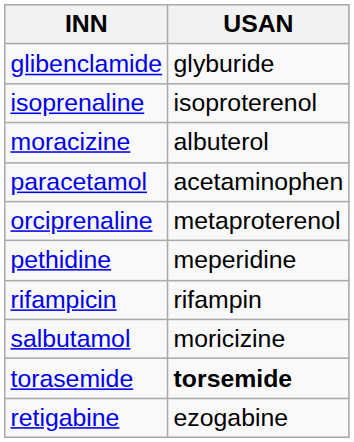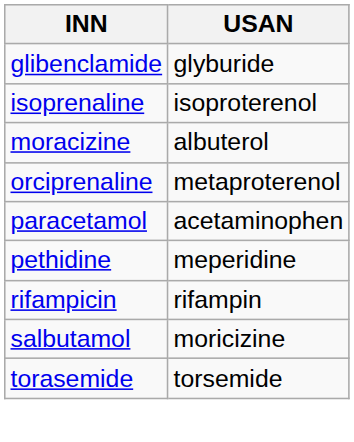 <table class="wikitable">
 <tr>
 <th>INN</th>
 <th>USAN</th>
 </tr>
 <tr>
 <td><a href='#'>glibenclamide</a></td>
 <td>glyburide</td>
 </tr>
 <tr>
 <td><a href='#'>isoprenaline</a></td>
 <td>isoproterenol</td>
 </tr>
 <tr>
 <td><a href='#'>moracizine</a></td>
 <td>albuterol</td>
 </tr>
 <tr>
+<td><a href='#'>orciprenaline</a></td>
+<td>metaproterenol</td>
+</tr>
+<tr>
 <td><a href='#'>paracetamol</a></td>
 <td>acetaminophen</td>
-</tr>
-<tr>
-<td><a href='#'>orciprenaline</a></td>
-<td>metaproterenol</td>
 </tr>
 <tr>
 <td><a href='#'>pethidine</a></td>
 <td>meperidine</td>
 </tr>
 <tr>
 <td><a href='#'>rifampicin</a></td>
 <td>rifampin</td>
 </tr>
 <tr>
 <td><a href='#'>salbutamol</a></td>
 <td>moricizine</td>
 </tr>
 <tr>
 <td><a href='#'>torasemide</a></td>
-<td><strong>torsemide</strong></td>
-</tr>
-<tr>
-<td><a href='#'>retigabine</a></td>
-<td>ezogabine</td>
+<td>torsemide</td>
 </tr>
 </table>
